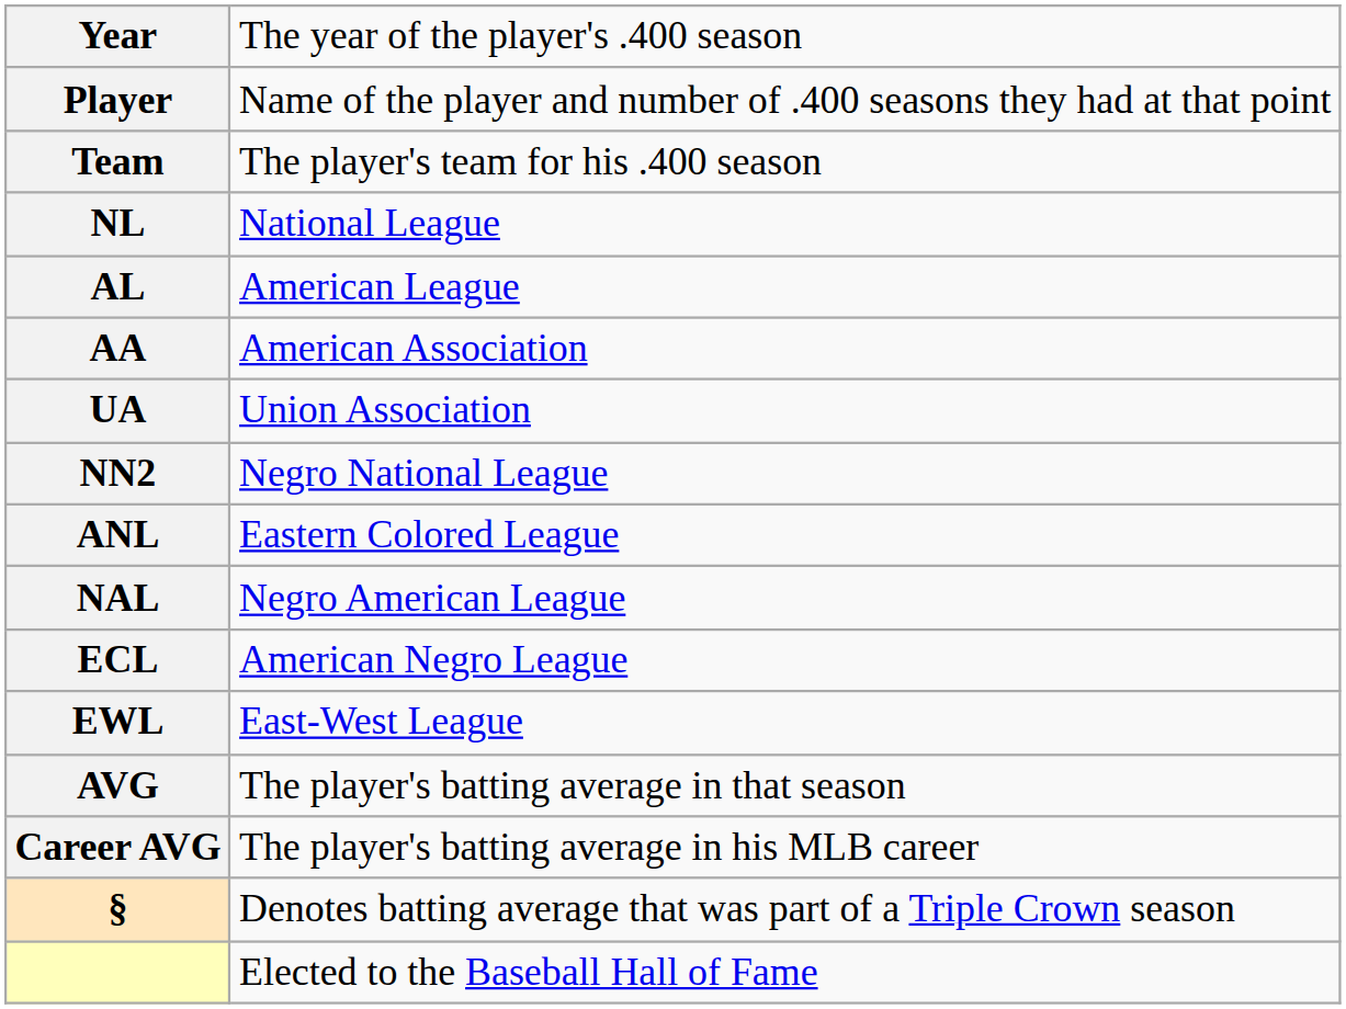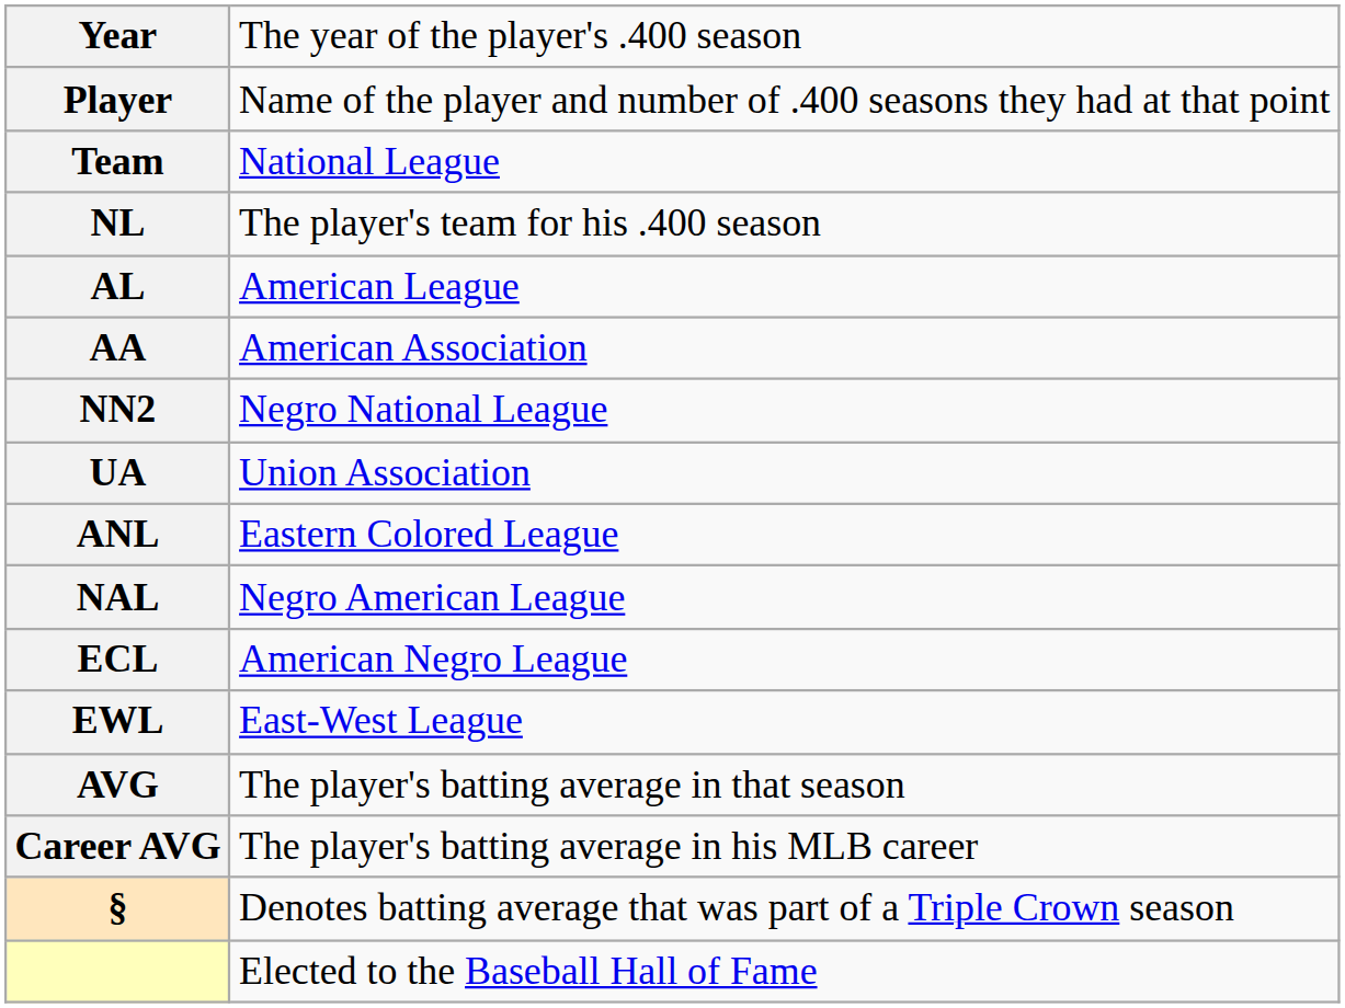 <table class="wikitable plainrowheaders">
 <tr>
 <th scope="row" style="text-align:center"><strong>Year</strong></th>
 <td>The year of the player's .400 season</td>
 </tr>
 <tr>
 <th scope="row" style="text-align:center"><strong>Player</strong> </th>
 <td>Name of the player and number of .400 seasons they had at that point</td>
 </tr>
 <tr>
 <th scope="row" style="text-align:center"><strong>Team</strong></th>
-<td>The player's team for his .400 season</td>
+<td><a href='#'>National League</a></td>
 </tr>
 <tr>
 <th scope="row" style="text-align:center"><strong>NL</strong></th>
-<td><a href='#'>National League</a></td>
+<td>The player's team for his .400 season</td>
 </tr>
 <tr>
 <th scope="row" style="text-align:center"><strong>AL</strong></th>
 <td><a href='#'>American League</a></td>
 </tr>
 <tr>
 <th scope="row" style="text-align:center"><strong>AA</strong></th>
 <td><a href='#'>American Association</a></td>
 </tr>
 <tr>
+<th scope="row" style="text-align:center"><strong>NN2</strong></th>
+<td><a href='#'>Negro National League</a></td>
+</tr>
+<tr>
 <th scope="row" style="text-align:center"><strong>UA</strong></th>
 <td><a href='#'>Union Association</a></td>
-</tr>
-<tr>
-<th scope="row" style="text-align:center"><strong>NN2</strong></th>
-<td><a href='#'>Negro National League</a></td>
 </tr>
 <tr>
 <th scope="row" style="text-align:center"><strong>ANL</strong></th>
 <td><a href='#'>Eastern Colored League</a></td>
 </tr>
 <tr>
 <th scope="row" style="text-align:center"><strong>NAL</strong></th>
 <td><a href='#'>Negro American League</a></td>
 </tr>
 <tr>
 <th scope="row" style="text-align:center"><strong>ECL</strong></th>
 <td><a href='#'>American Negro League</a></td>
 </tr>
 <tr>
 <th scope="row" style="text-align:center"><strong>EWL</strong></th>
 <td><a href='#'>East-West League</a></td>
 </tr>
 <tr>
 <th scope="row" style="text-align:center"><strong>AVG</strong></th>
 <td>The player's batting average in that season</td>
 </tr>
 <tr>
 <th scope="row" style="text-align:center"><strong>Career AVG</strong></th>
 <td>The player's batting average in his MLB career</td>
 </tr>
 <tr>
 <th scope="row" style="text-align:center; background-color:#FFE6BD;">§</th>
 <td>Denotes batting average that was part of a <a href='#'>Triple Crown</a> season</td>
 </tr>
 <tr>
 <th scope="row" style="text-align:center; background:#ffb;"></th>
 <td>Elected to the <a href='#'>Baseball Hall of Fame</a><br></td>
 </tr>
 </table>
